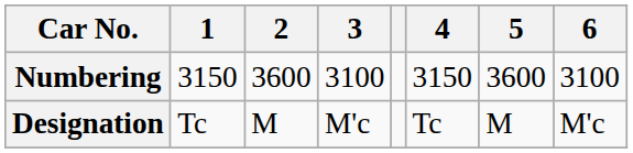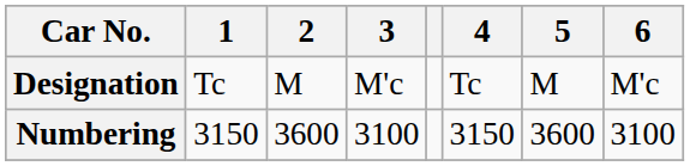 <table class="wikitable">
 <tr>
 <th>Car No.</th>
 <th>1</th>
 <th>2</th>
 <th>3</th>
 <th></th>
 <th>4</th>
 <th>5</th>
 <th>6</th>
 </tr>
 <tr>
+<th>Designation</th>
+<td>Tc</td>
+<td>M</td>
+<td>M'c</td>
+<td></td>
+<td>Tc</td>
+<td>M</td>
+<td>M'c</td>
+</tr>
+<tr>
 <th>Numbering</th>
 <td>3150</td>
 <td>3600</td>
 <td>3100</td>
 <td></td>
 <td>3150</td>
 <td>3600</td>
 <td>3100</td>
 </tr>
-<tr>
-<th>Designation</th>
-<td>Tc</td>
-<td>M</td>
-<td>M'c</td>
-<td></td>
-<td>Tc</td>
-<td>M</td>
-<td>M'c</td>
-</tr>
 </table>
